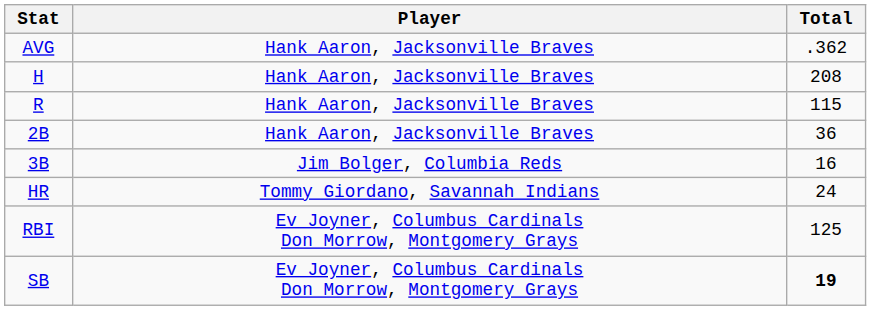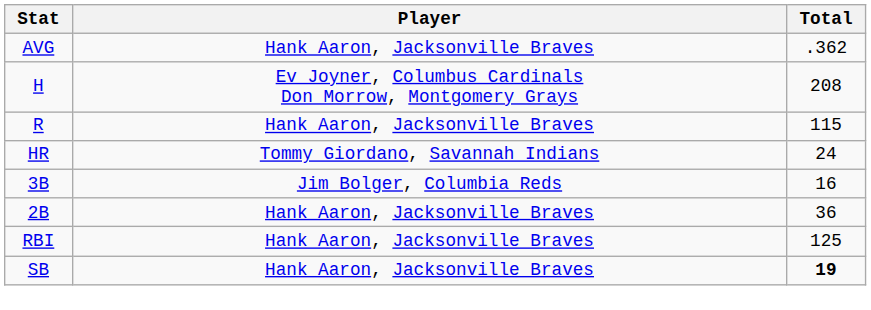 <table class="wikitable" width="40%" style="text-align:center;">
 <tr>
 <th width="5%">Stat</th>
 <th width="60%">Player</th>
 <th width="5%">Total</th>
 </tr>
 <tr>
 <td><a href='#'>AVG</a></td>
 <td><a href='#'>Hank Aaron</a>, <a href='#'>Jacksonville Braves</a></td>
 <td>.362</td>
 </tr>
 <tr>
 <td><a href='#'>H</a></td>
-<td><a href='#'>Hank Aaron</a>, <a href='#'>Jacksonville Braves</a></td>
+<td><a href='#'>Ev Joyner</a>, <a href='#'>Columbus Cardinals</a> <br> <a href='#'>Don Morrow</a>, <a href='#'>Montgomery Grays</a></td>
 <td>208</td>
 </tr>
 <tr>
 <td><a href='#'>R</a></td>
 <td><a href='#'>Hank Aaron</a>, <a href='#'>Jacksonville Braves</a></td>
 <td>115</td>
 </tr>
 <tr>
-<td><a href='#'>2B</a></td>
-<td><a href='#'>Hank Aaron</a>, <a href='#'>Jacksonville Braves</a></td>
-<td>36</td>
+<td><a href='#'>HR</a></td>
+<td><a href='#'>Tommy Giordano</a>, <a href='#'>Savannah Indians</a></td>
+<td>24</td>
 </tr>
 <tr>
 <td><a href='#'>3B</a></td>
 <td><a href='#'>Jim Bolger</a>, <a href='#'>Columbia Reds</a></td>
 <td>16</td>
 </tr>
 <tr>
-<td><a href='#'>HR</a></td>
-<td><a href='#'>Tommy Giordano</a>, <a href='#'>Savannah Indians</a></td>
-<td>24</td>
+<td><a href='#'>2B</a></td>
+<td><a href='#'>Hank Aaron</a>, <a href='#'>Jacksonville Braves</a></td>
+<td>36</td>
 </tr>
 <tr>
 <td><a href='#'>RBI</a></td>
-<td><a href='#'>Ev Joyner</a>, <a href='#'>Columbus Cardinals</a> <br> <a href='#'>Don Morrow</a>, <a href='#'>Montgomery Grays</a></td>
+<td><a href='#'>Hank Aaron</a>, <a href='#'>Jacksonville Braves</a></td>
 <td>125</td>
 </tr>
 <tr>
 <td><a href='#'>SB</a></td>
-<td><a href='#'>Ev Joyner</a>, <a href='#'>Columbus Cardinals</a> <br> <a href='#'>Don Morrow</a>, <a href='#'>Montgomery Grays</a></td>
+<td><a href='#'>Hank Aaron</a>, <a href='#'>Jacksonville Braves</a></td>
 <td><strong>19</strong></td>
 </tr>
 </table>
